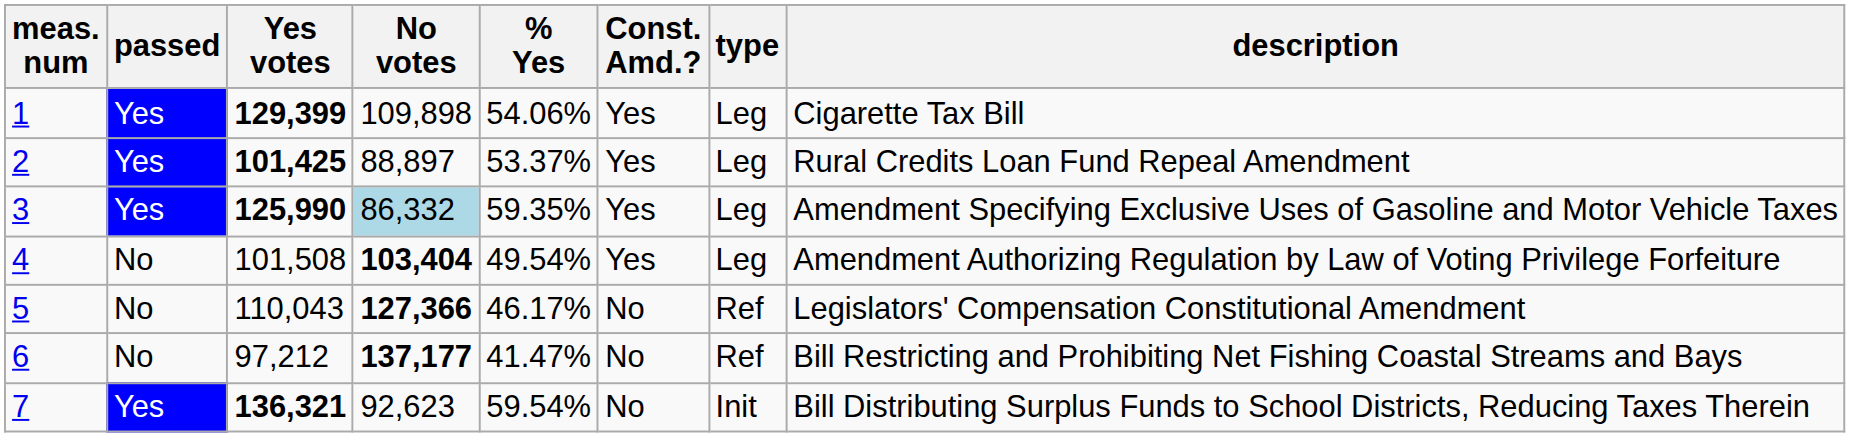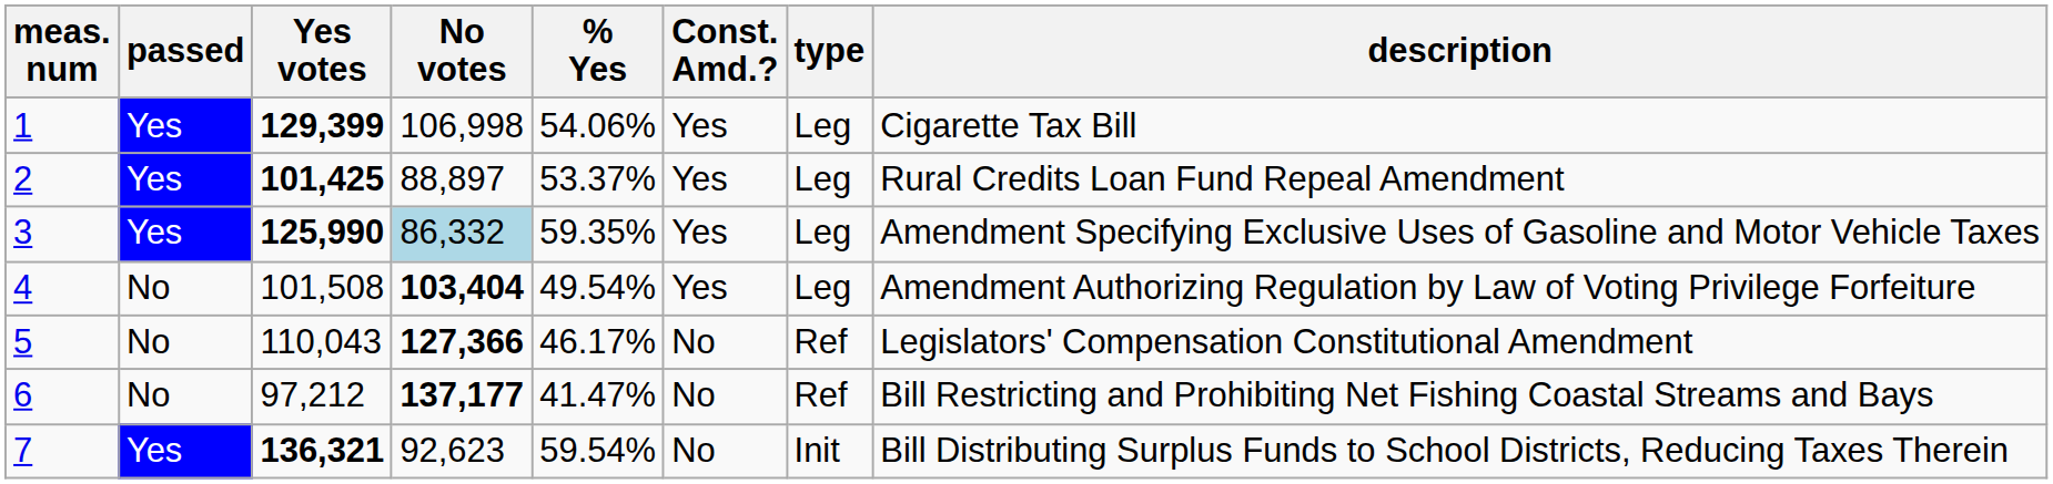 <table class="wikitable sortable">
 <tr>
 <th>meas.<br>num</th>
 <th>passed</th>
 <th>Yes<br>votes</th>
 <th>No<br>votes</th>
 <th>%<br>Yes</th>
 <th>Const.<br>Amd.?</th>
 <th>type</th>
 <th>description</th>
 </tr>
 <tr>
 <td><a href='#'>1</a></td>
 <td style="background:blue;color:white">Yes</td>
 <td><strong>129,399</strong></td>
-<td>109,898</td>
+<td>106,998</td>
 <td>54.06%</td>
 <td>Yes</td>
 <td>Leg</td>
 <td>Cigarette Tax Bill</td>
 </tr>
 <tr>
 <td><a href='#'>2</a></td>
 <td style="background:blue;color:white">Yes</td>
 <td><strong>101,425</strong></td>
 <td>88,897</td>
 <td>53.37%</td>
 <td>Yes</td>
 <td>Leg</td>
 <td>Rural Credits Loan Fund Repeal Amendment</td>
 </tr>
 <tr>
 <td><a href='#'>3</a></td>
 <td style="background:blue;color:white">Yes</td>
 <td><strong>125,990</strong></td>
 <td style="background: lightblue;">86,332</td>
 <td>59.35%</td>
 <td>Yes</td>
 <td>Leg</td>
 <td>Amendment Specifying Exclusive Uses of Gasoline and Motor Vehicle Taxes</td>
 </tr>
 <tr>
 <td><a href='#'>4</a></td>
 <td>No</td>
 <td>101,508</td>
 <td><strong>103,404</strong></td>
 <td>49.54%</td>
 <td>Yes</td>
 <td>Leg</td>
 <td>Amendment Authorizing Regulation by Law of Voting Privilege Forfeiture</td>
 </tr>
 <tr>
 <td><a href='#'>5</a></td>
 <td>No</td>
 <td>110,043</td>
 <td><strong>127,366</strong></td>
 <td>46.17%</td>
 <td>No</td>
 <td>Ref</td>
 <td>Legislators' Compensation Constitutional Amendment</td>
 </tr>
 <tr>
 <td><a href='#'>6</a></td>
 <td>No</td>
 <td>97,212</td>
 <td><strong>137,177</strong></td>
 <td>41.47%</td>
 <td>No</td>
 <td>Ref</td>
 <td>Bill Restricting and Prohibiting Net Fishing Coastal Streams and Bays</td>
 </tr>
 <tr>
 <td><a href='#'>7</a></td>
 <td style="background:blue;color:white">Yes</td>
 <td><strong>136,321</strong></td>
 <td>92,623</td>
 <td>59.54%</td>
 <td>No</td>
 <td>Init</td>
 <td>Bill Distributing Surplus Funds to School Districts, Reducing Taxes Therein</td>
 </tr>
 </table>
